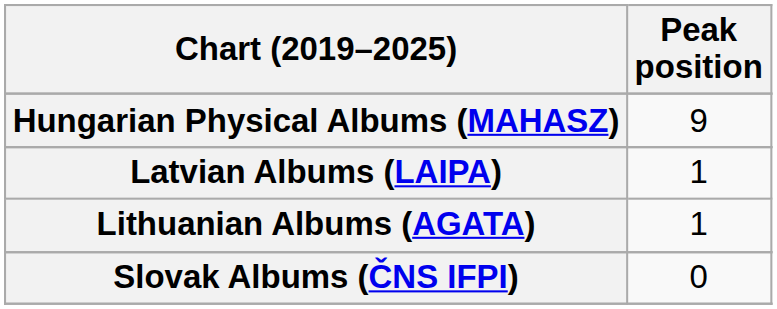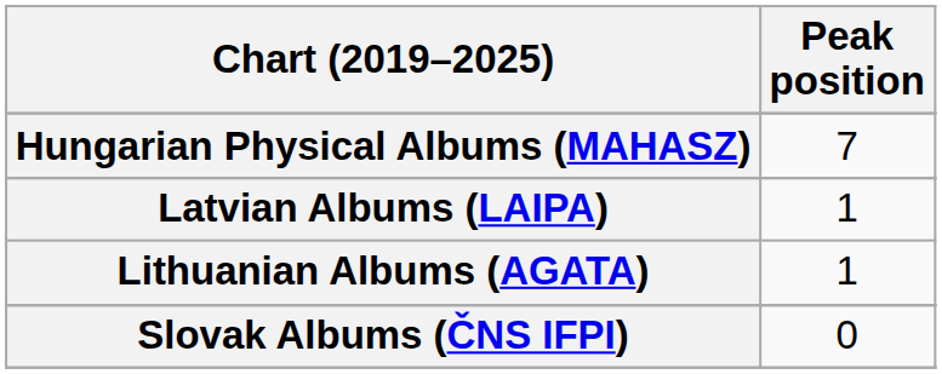 <table class="wikitable sortable plainrowheaders" style="text-align:center">
 <tr>
 <th scope="col">Chart (2019–2025)</th>
 <th scope="col">Peak<br>position</th>
 </tr>
 <tr>
 </tr>
 <tr>
 </tr>
 <tr>
 </tr>
 <tr>
 </tr>
 <tr>
 </tr>
 <tr>
 </tr>
 <tr>
 </tr>
 <tr>
 </tr>
 <tr>
 </tr>
 <tr>
 </tr>
 <tr>
 </tr>
 <tr>
 <th scope="row">Hungarian Physical Albums (<a href='#'>MAHASZ</a>)</th>
-<td>9</td>
+<td>7</td>
 </tr>
 <tr>
 </tr>
 <tr>
 </tr>
 <tr>
 <th scope="row">Latvian Albums (<a href='#'>LAIPA</a>)</th>
 <td>1</td>
 </tr>
 <tr>
 <th scope="row">Lithuanian Albums (<a href='#'>AGATA</a>)</th>
 <td>1</td>
 </tr>
 <tr>
 </tr>
 <tr>
 </tr>
 <tr>
 </tr>
 <tr>
 </tr>
 <tr>
 <th scope="row">Slovak Albums (<a href='#'>ČNS IFPI</a>)</th>
 <td>0</td>
 </tr>
 <tr>
 </tr>
 <tr>
 </tr>
 <tr>
 </tr>
 <tr>
 </tr>
 <tr>
 </tr>
 <tr>
 </tr>
 </table>
